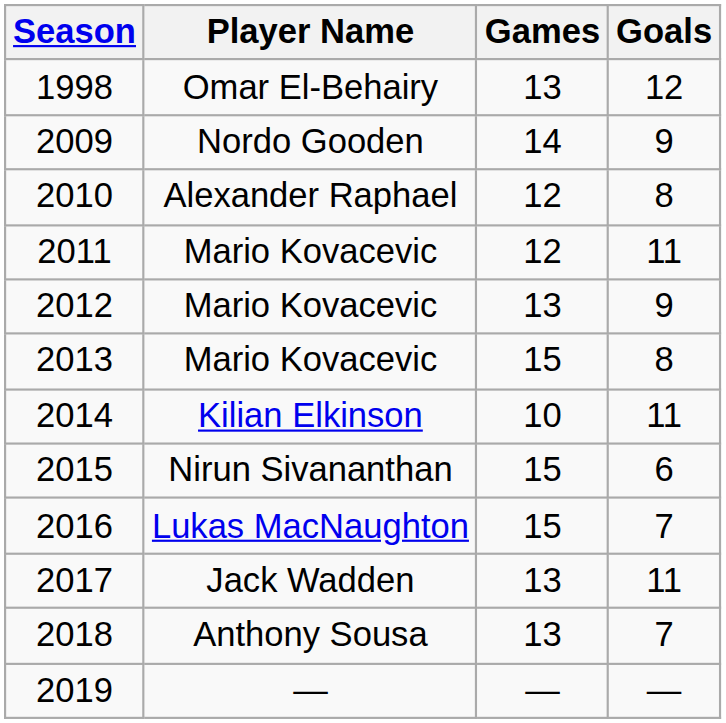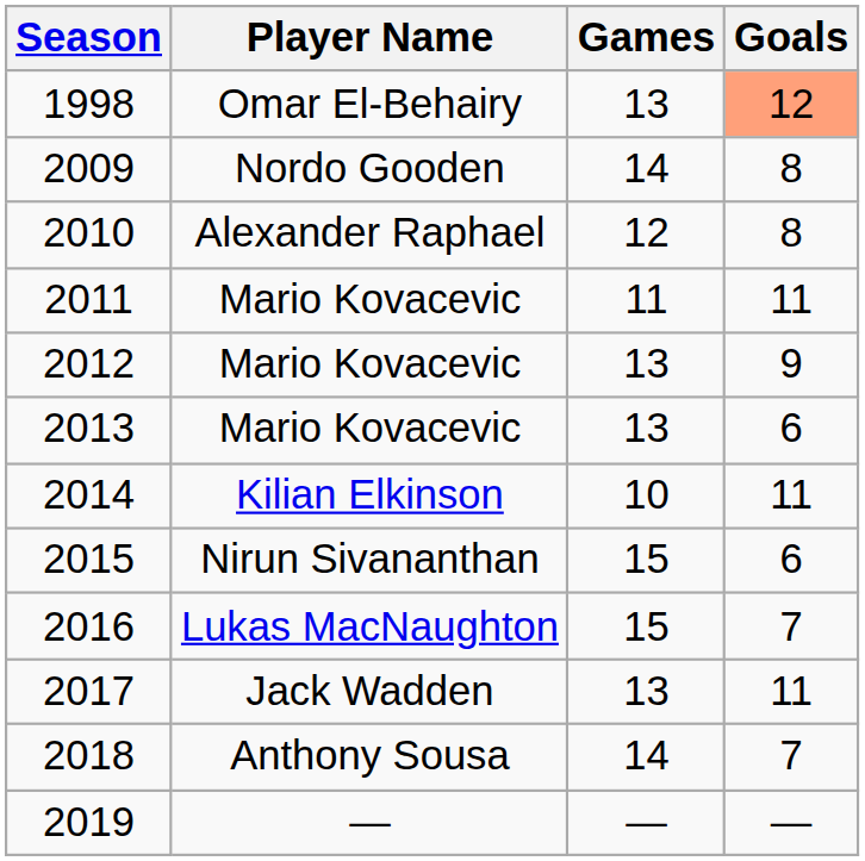 <table class="wikitable" style="text-align:center">
 <tr>
 <th><a href='#'>Season</a></th>
 <th>Player Name</th>
 <th>Games</th>
 <th>Goals</th>
 </tr>
 <tr>
 <td>1998</td>
 <td>Omar El-Behairy</td>
 <td>13</td>
-<td>12</td>
+<td style="background: lightsalmon;">12</td>
 </tr>
 <tr>
 <td>2009</td>
 <td>Nordo Gooden</td>
 <td>14</td>
-<td>9</td>
+<td>8</td>
 </tr>
 <tr>
 <td>2010</td>
 <td>Alexander Raphael</td>
 <td>12</td>
 <td>8</td>
 </tr>
 <tr>
 <td>2011</td>
 <td>Mario Kovacevic</td>
-<td>12</td>
+<td>11</td>
 <td>11</td>
 </tr>
 <tr>
 <td>2012</td>
 <td>Mario Kovacevic</td>
 <td>13</td>
 <td>9</td>
 </tr>
 <tr>
 <td>2013</td>
 <td>Mario Kovacevic</td>
-<td>15</td>
-<td>8</td>
+<td>13</td>
+<td>6</td>
 </tr>
 <tr>
 <td>2014</td>
 <td><a href='#'>Kilian Elkinson</a></td>
 <td>10</td>
 <td>11</td>
 </tr>
 <tr>
 <td>2015</td>
 <td>Nirun Sivananthan</td>
 <td>15</td>
 <td>6</td>
 </tr>
 <tr>
 <td>2016</td>
 <td><a href='#'>Lukas MacNaughton</a></td>
 <td>15</td>
 <td>7</td>
 </tr>
 <tr>
 <td>2017</td>
 <td>Jack Wadden</td>
 <td>13</td>
 <td>11</td>
 </tr>
 <tr>
 <td>2018</td>
 <td>Anthony Sousa</td>
-<td>13</td>
+<td>14</td>
 <td>7</td>
 </tr>
 <tr>
 <td>2019</td>
 <td>—</td>
 <td>—</td>
 <td>—</td>
 </tr>
 </table>
